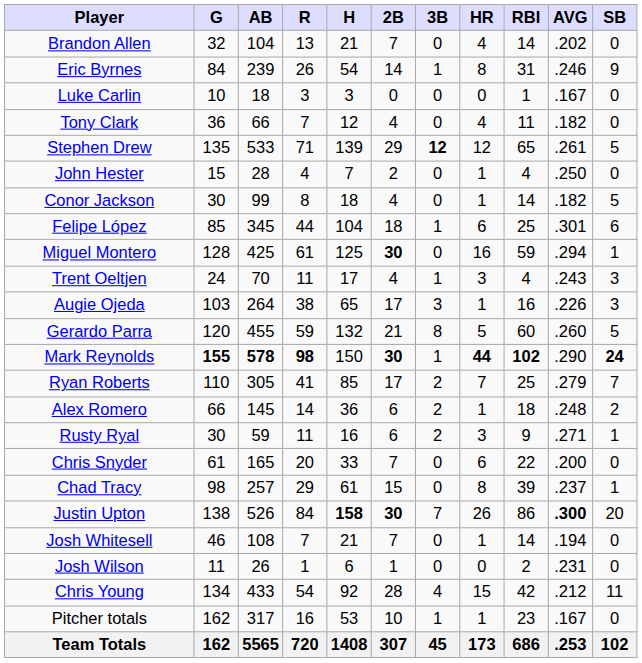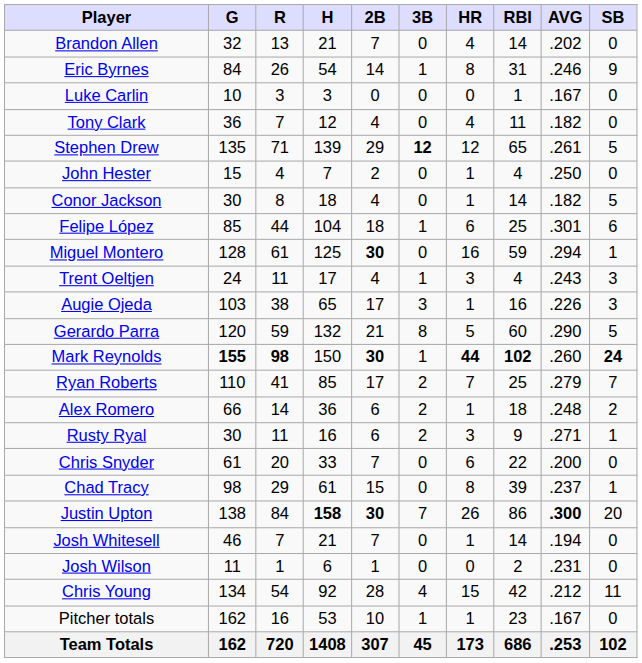 <table class="wikitable" style="text-align:center;">
 <tr>
 <th style="background:#ddf; width:30%;">Player</th>
 <th style="background:#ddf; width:7%;">G</th>
-<th style="background:#ddf; width:7%;">AB</th>
 <th style="background:#ddf; width:7%;">R</th>
 <th style="background:#ddf; width:7%;">H</th>
 <th style="background:#ddf; width:7%;">2B</th>
 <th style="background:#ddf; width:7%;">3B</th>
 <th style="background:#ddf; width:7%;">HR</th>
 <th style="background:#ddf; width:7%;">RBI</th>
 <th style="background:#ddf; width:7%;">AVG</th>
 <th style="background:#ddf; width:7%;">SB</th>
 </tr>
 <tr>
 <td><a href='#'>Brandon Allen</a></td>
 <td>32</td>
-<td>104</td>
 <td>13</td>
 <td>21</td>
 <td>7</td>
 <td>0</td>
 <td>4</td>
 <td>14</td>
 <td>.202</td>
 <td>0</td>
 </tr>
 <tr>
 <td><a href='#'>Eric Byrnes</a></td>
 <td>84</td>
-<td>239</td>
 <td>26</td>
 <td>54</td>
 <td>14</td>
 <td>1</td>
 <td>8</td>
 <td>31</td>
 <td>.246</td>
 <td>9</td>
 </tr>
 <tr>
 <td><a href='#'>Luke Carlin</a></td>
 <td>10</td>
-<td>18</td>
 <td>3</td>
 <td>3</td>
 <td>0</td>
 <td>0</td>
 <td>0</td>
 <td>1</td>
 <td>.167</td>
 <td>0</td>
 </tr>
 <tr>
 <td><a href='#'>Tony Clark</a></td>
 <td>36</td>
-<td>66</td>
 <td>7</td>
 <td>12</td>
 <td>4</td>
 <td>0</td>
 <td>4</td>
 <td>11</td>
 <td>.182</td>
 <td>0</td>
 </tr>
 <tr>
 <td><a href='#'>Stephen Drew</a></td>
 <td>135</td>
-<td>533</td>
 <td>71</td>
 <td>139</td>
 <td>29</td>
 <td><strong>12</strong></td>
 <td>12</td>
 <td>65</td>
 <td>.261</td>
 <td>5</td>
 </tr>
 <tr>
 <td><a href='#'>John Hester</a></td>
 <td>15</td>
-<td>28</td>
 <td>4</td>
 <td>7</td>
 <td>2</td>
 <td>0</td>
 <td>1</td>
 <td>4</td>
 <td>.250</td>
 <td>0</td>
 </tr>
 <tr>
 <td><a href='#'>Conor Jackson</a></td>
 <td>30</td>
-<td>99</td>
 <td>8</td>
 <td>18</td>
 <td>4</td>
 <td>0</td>
 <td>1</td>
 <td>14</td>
 <td>.182</td>
 <td>5</td>
 </tr>
 <tr>
 <td><a href='#'>Felipe López</a></td>
 <td>85</td>
-<td>345</td>
 <td>44</td>
 <td>104</td>
 <td>18</td>
 <td>1</td>
 <td>6</td>
 <td>25</td>
 <td>.301</td>
 <td>6</td>
 </tr>
 <tr>
 <td><a href='#'>Miguel Montero</a></td>
 <td>128</td>
-<td>425</td>
 <td>61</td>
 <td>125</td>
 <td><strong>30</strong></td>
 <td>0</td>
 <td>16</td>
 <td>59</td>
 <td>.294</td>
 <td>1</td>
 </tr>
 <tr>
 <td><a href='#'>Trent Oeltjen</a></td>
 <td>24</td>
-<td>70</td>
 <td>11</td>
 <td>17</td>
 <td>4</td>
 <td>1</td>
 <td>3</td>
 <td>4</td>
 <td>.243</td>
 <td>3</td>
 </tr>
 <tr>
 <td><a href='#'>Augie Ojeda</a></td>
 <td>103</td>
-<td>264</td>
 <td>38</td>
 <td>65</td>
 <td>17</td>
 <td>3</td>
 <td>1</td>
 <td>16</td>
 <td>.226</td>
 <td>3</td>
 </tr>
 <tr>
 <td><a href='#'>Gerardo Parra</a></td>
 <td>120</td>
-<td>455</td>
 <td>59</td>
 <td>132</td>
 <td>21</td>
 <td>8</td>
 <td>5</td>
 <td>60</td>
-<td>.260</td>
+<td>.290</td>
 <td>5</td>
 </tr>
 <tr>
 <td><a href='#'>Mark Reynolds</a></td>
 <td><strong>155</strong></td>
-<td><strong>578</strong></td>
 <td><strong>98</strong></td>
 <td>150</td>
 <td><strong>30</strong></td>
 <td>1</td>
 <td><strong>44</strong></td>
 <td><strong>102</strong></td>
-<td>.290</td>
+<td>.260</td>
 <td><strong>24</strong></td>
 </tr>
 <tr>
 <td><a href='#'>Ryan Roberts</a></td>
 <td>110</td>
-<td>305</td>
 <td>41</td>
 <td>85</td>
 <td>17</td>
 <td>2</td>
 <td>7</td>
 <td>25</td>
 <td>.279</td>
 <td>7</td>
 </tr>
 <tr>
 <td><a href='#'>Alex Romero</a></td>
 <td>66</td>
-<td>145</td>
 <td>14</td>
 <td>36</td>
 <td>6</td>
 <td>2</td>
 <td>1</td>
 <td>18</td>
 <td>.248</td>
 <td>2</td>
 </tr>
 <tr>
 <td><a href='#'>Rusty Ryal</a></td>
 <td>30</td>
-<td>59</td>
 <td>11</td>
 <td>16</td>
 <td>6</td>
 <td>2</td>
 <td>3</td>
 <td>9</td>
 <td>.271</td>
 <td>1</td>
 </tr>
 <tr>
 <td><a href='#'>Chris Snyder</a></td>
 <td>61</td>
-<td>165</td>
 <td>20</td>
 <td>33</td>
 <td>7</td>
 <td>0</td>
 <td>6</td>
 <td>22</td>
 <td>.200</td>
 <td>0</td>
 </tr>
 <tr>
 <td><a href='#'>Chad Tracy</a></td>
 <td>98</td>
-<td>257</td>
 <td>29</td>
 <td>61</td>
 <td>15</td>
 <td>0</td>
 <td>8</td>
 <td>39</td>
 <td>.237</td>
 <td>1</td>
 </tr>
 <tr>
 <td><a href='#'>Justin Upton</a></td>
 <td>138</td>
-<td>526</td>
 <td>84</td>
 <td><strong>158</strong></td>
 <td><strong>30</strong></td>
 <td>7</td>
 <td>26</td>
 <td>86</td>
 <td><strong>.300</strong></td>
 <td>20</td>
 </tr>
 <tr>
 <td><a href='#'>Josh Whitesell</a></td>
 <td>46</td>
-<td>108</td>
 <td>7</td>
 <td>21</td>
 <td>7</td>
 <td>0</td>
 <td>1</td>
 <td>14</td>
 <td>.194</td>
 <td>0</td>
 </tr>
 <tr>
 <td><a href='#'>Josh Wilson</a></td>
 <td>11</td>
-<td>26</td>
 <td>1</td>
 <td>6</td>
 <td>1</td>
 <td>0</td>
 <td>0</td>
 <td>2</td>
 <td>.231</td>
 <td>0</td>
 </tr>
 <tr>
 <td><a href='#'>Chris Young</a></td>
 <td>134</td>
-<td>433</td>
 <td>54</td>
 <td>92</td>
 <td>28</td>
 <td>4</td>
 <td>15</td>
 <td>42</td>
 <td>.212</td>
 <td>11</td>
 </tr>
 <tr>
 <td>Pitcher totals</td>
 <td>162</td>
-<td>317</td>
 <td>16</td>
 <td>53</td>
 <td>10</td>
 <td>1</td>
 <td>1</td>
 <td>23</td>
 <td>.167</td>
 <td>0</td>
 </tr>
 <tr>
 <th><strong>Team Totals</strong></th>
 <th>162</th>
-<th>5565</th>
 <th>720</th>
 <th>1408</th>
 <th>307</th>
 <th>45</th>
 <th>173</th>
 <th>686</th>
 <th>.253</th>
 <th>102</th>
 </tr>
 </table>
